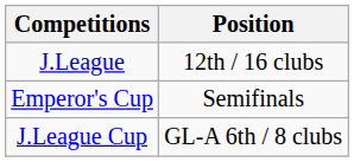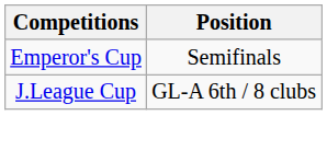 <table class="wikitable" style="text-align:center;">
 <tr>
 <th>Competitions</th>
 <th>Position</th>
-</tr>
-<tr>
-<td><a href='#'>J.League</a></td>
-<td>12th / 16 clubs</td>
 </tr>
 <tr>
 <td><a href='#'>Emperor's Cup</a></td>
 <td>Semifinals</td>
 </tr>
 <tr>
 <td><a href='#'>J.League Cup</a></td>
 <td>GL-A 6th / 8 clubs</td>
 </tr>
 </table>
